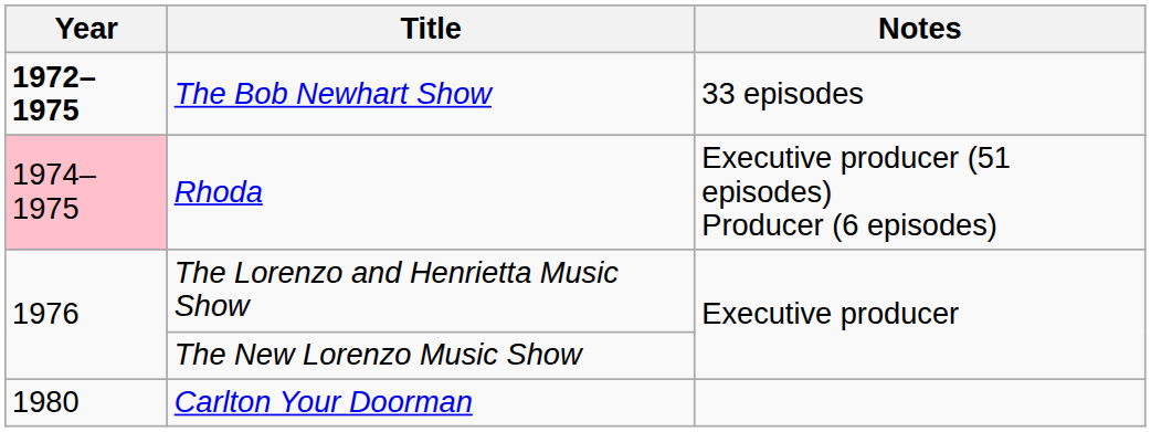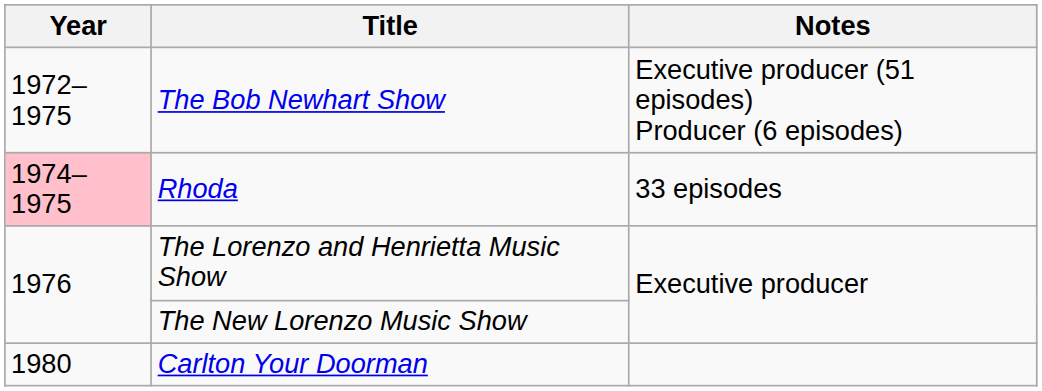 <table class="wikitable sortable">
 <tr>
 <th>Year</th>
 <th>Title</th>
 <th class="unsortable">Notes</th>
 </tr>
 <tr>
-<td><strong>1972–1975</strong></td>
+<td>1972–1975</td>
 <td><em><a href='#'>The Bob Newhart Show</a></em></td>
-<td>33 episodes</td>
+<td>Executive producer (51 episodes)<br>Producer (6 episodes)</td>
 </tr>
 <tr>
 <td style="background: pink;">1974–1975</td>
 <td><em><a href='#'>Rhoda</a></em></td>
-<td>Executive producer (51 episodes)<br>Producer (6 episodes)</td>
+<td>33 episodes</td>
 </tr>
 <tr>
 <td rowspan="2">1976</td>
 <td><em>The Lorenzo and Henrietta Music Show</em></td>
 <td rowspan="2">Executive producer</td>
 </tr>
 <tr>
 <td><em>The New Lorenzo Music Show</em></td>
 </tr>
 <tr>
 <td>1980</td>
 <td><em><a href='#'>Carlton Your Doorman</a></em></td>
 <td></td>
 </tr>
 </table>
